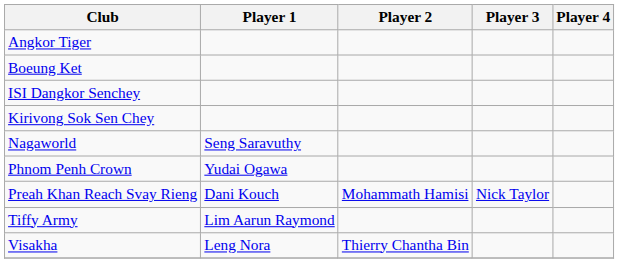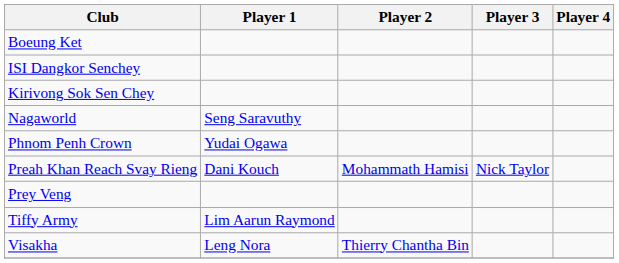 <table class="wikitable" style="font-size:95%;">
 <tr>
 <th>Club</th>
 <th>Player 1</th>
 <th>Player 2</th>
 <th>Player 3</th>
 <th>Player 4</th>
-</tr>
-<tr>
-<td><a href='#'>Angkor Tiger</a></td>
-<td></td>
-<td></td>
-<td></td>
-<td></td>
 </tr>
 <tr>
 <td><a href='#'>Boeung Ket</a></td>
 <td></td>
 <td></td>
 <td></td>
 <td></td>
 </tr>
 <tr>
 <td><a href='#'>ISI Dangkor Senchey</a></td>
 <td></td>
 <td></td>
 <td></td>
 <td></td>
 </tr>
 <tr>
 <td><a href='#'>Kirivong Sok Sen Chey</a></td>
 <td></td>
 <td></td>
 <td></td>
 <td></td>
 </tr>
 <tr>
 <td><a href='#'>Nagaworld</a></td>
 <td> <a href='#'>Seng Saravuthy</a></td>
 <td></td>
 <td></td>
 <td></td>
 </tr>
 <tr>
 <td><a href='#'>Phnom Penh Crown</a></td>
 <td> <a href='#'>Yudai Ogawa</a></td>
 <td></td>
 <td></td>
 <td></td>
 </tr>
 <tr>
 <td><a href='#'>Preah Khan Reach Svay Rieng</a></td>
 <td> <a href='#'>Dani Kouch</a></td>
 <td> <a href='#'>Mohammath Hamisi</a></td>
 <td> <a href='#'>Nick Taylor</a></td>
 <td></td>
 </tr>
 <tr>
+<td><a href='#'>Prey Veng</a></td>
+<td></td>
+<td></td>
+<td></td>
+<td></td>
+</tr>
+<tr>
 <td><a href='#'>Tiffy Army</a></td>
 <td> <a href='#'>Lim Aarun Raymond</a></td>
 <td></td>
 <td></td>
 <td></td>
 </tr>
 <tr>
 <td><a href='#'>Visakha</a></td>
 <td> <a href='#'>Leng Nora</a></td>
 <td> <a href='#'>Thierry Chantha Bin</a></td>
 <td></td>
 <td></td>
 </tr>
 <tr>
 </tr>
 </table>
